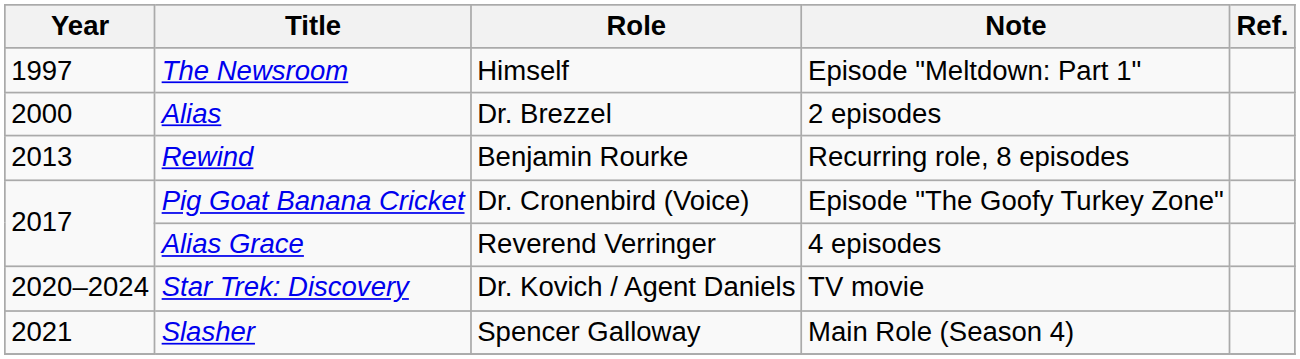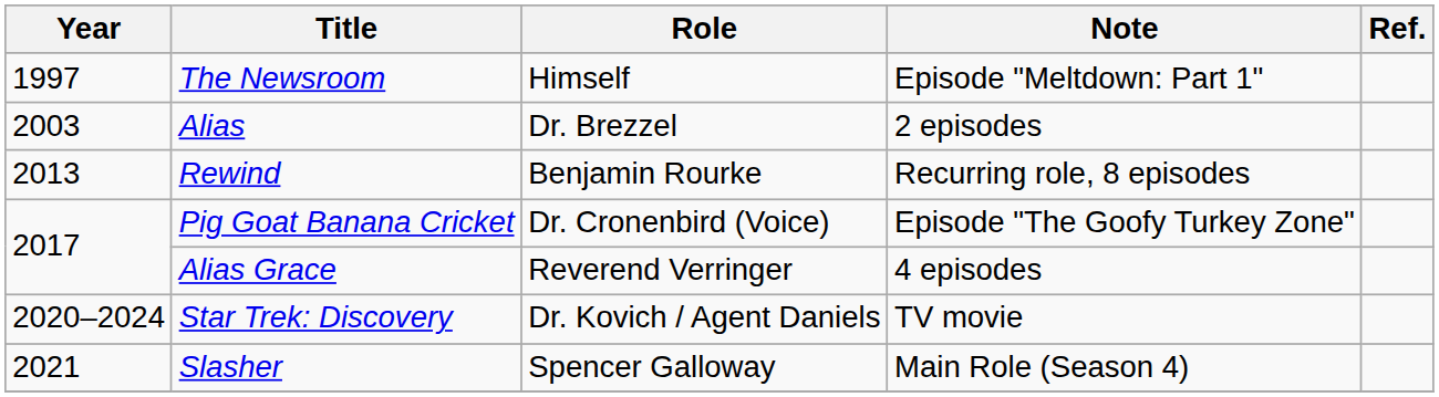 <table class="wikitable sortable">
 <tr>
 <th>Year</th>
 <th>Title</th>
 <th>Role</th>
 <th class="unsortable">Note</th>
 <th class="unsortable">Ref.</th>
 </tr>
 <tr>
 <td>1997</td>
 <td data-sort-value="Newsroom, The"><em><a href='#'>The Newsroom</a></em></td>
 <td>Himself</td>
 <td>Episode "Meltdown: Part 1"</td>
 <td></td>
 </tr>
 <tr>
-<td>2000</td>
+<td>2003</td>
 <td><em><a href='#'>Alias</a></em></td>
 <td>Dr. Brezzel</td>
 <td>2 episodes</td>
 <td></td>
 </tr>
 <tr>
 <td>2013</td>
 <td><em><a href='#'>Rewind</a></em></td>
 <td>Benjamin Rourke</td>
 <td>Recurring role, 8 episodes</td>
 <td></td>
 </tr>
 <tr>
 <td rowspan=2>2017</td>
 <td><em><a href='#'>Pig Goat Banana Cricket</a></em></td>
 <td>Dr. Cronenbird (Voice)</td>
 <td>Episode "The Goofy Turkey Zone"</td>
 <td></td>
 </tr>
 <tr>
 <td><em><a href='#'>Alias Grace</a></em></td>
 <td>Reverend Verringer</td>
 <td>4 episodes</td>
 <td></td>
 </tr>
 <tr>
 <td>2020–2024</td>
 <td><em><a href='#'>Star Trek: Discovery</a></em></td>
 <td>Dr. Kovich / Agent Daniels</td>
 <td>TV movie</td>
 <td></td>
 </tr>
 <tr>
 <td>2021</td>
 <td><em><a href='#'>Slasher</a></em></td>
 <td>Spencer Galloway</td>
 <td>Main Role (Season 4)</td>
 <td></td>
 </tr>
 <tr>
 </tr>
 </table>
